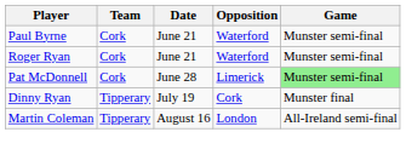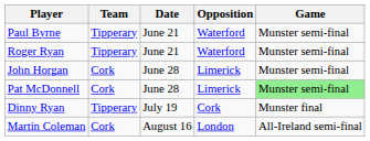 <table class="wikitable">
 <tr>
 <th>Player</th>
 <th>Team</th>
 <th>Date</th>
 <th>Opposition</th>
 <th>Game</th>
 </tr>
 <tr>
 <td><a href='#'>Paul Byrne</a></td>
-<td><a href='#'>Cork</a></td>
+<td><a href='#'>Tipperary</a></td>
 <td>June 21</td>
 <td><a href='#'>Waterford</a></td>
 <td>Munster semi-final</td>
 </tr>
 <tr>
 <td><a href='#'>Roger Ryan</a></td>
-<td><a href='#'>Cork</a></td>
+<td><a href='#'>Tipperary</a></td>
 <td>June 21</td>
 <td><a href='#'>Waterford</a></td>
+<td>Munster semi-final</td>
+</tr>
+<tr>
+<td><a href='#'>John Horgan</a></td>
+<td><a href='#'>Cork</a></td>
+<td>June 28</td>
+<td><a href='#'>Limerick</a></td>
 <td>Munster semi-final</td>
 </tr>
 <tr>
 <td><a href='#'>Pat McDonnell</a></td>
 <td><a href='#'>Cork</a></td>
 <td>June 28</td>
 <td><a href='#'>Limerick</a></td>
 <td style="background: lightgreen;">Munster semi-final</td>
 </tr>
 <tr>
 <td><a href='#'>Dinny Ryan</a></td>
 <td><a href='#'>Tipperary</a></td>
 <td>July 19</td>
 <td><a href='#'>Cork</a></td>
 <td>Munster final</td>
 </tr>
 <tr>
 <td><a href='#'>Martin Coleman</a></td>
-<td><a href='#'>Tipperary</a></td>
+<td><a href='#'>Cork</a></td>
 <td>August 16</td>
 <td><a href='#'>London</a></td>
 <td>All-Ireland semi-final</td>
 </tr>
 </table>
